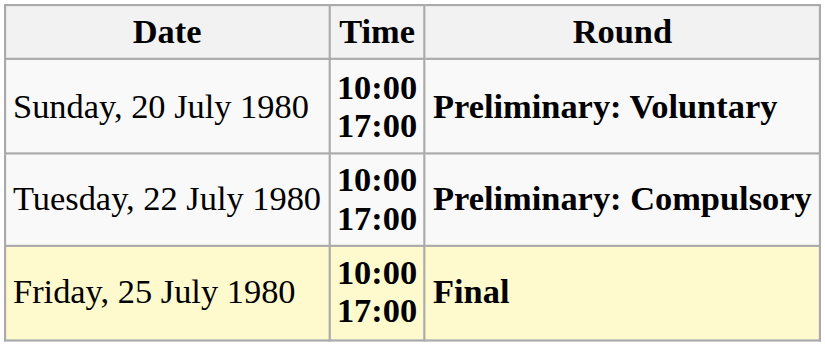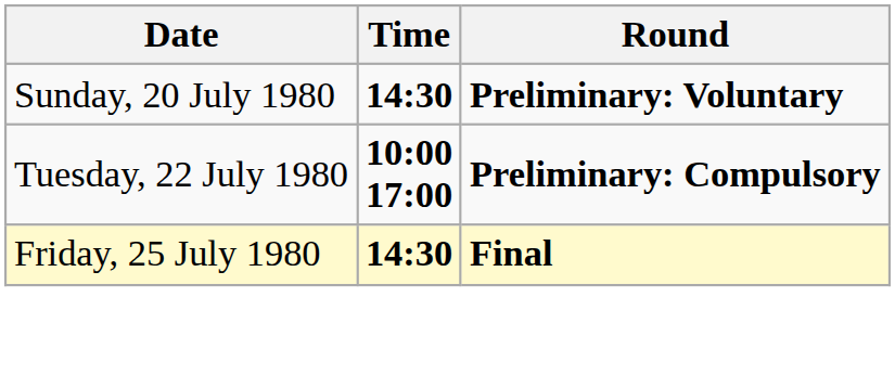 <table class="wikitable">
 <tr>
 <th>Date</th>
 <th>Time</th>
 <th>Round</th>
 </tr>
 <tr>
 <td>Sunday, 20 July 1980</td>
-<td><strong>10:00</strong><br><strong>17:00</strong></td>
+<td><strong>14:30</strong></td>
 <td><strong>Preliminary: Voluntary</strong></td>
 </tr>
 <tr>
 <td>Tuesday, 22 July 1980</td>
 <td><strong>10:00</strong><br><strong>17:00</strong></td>
 <td><strong>Preliminary: Compulsory</strong></td>
 </tr>
 <tr style=background:lemonchiffon>
 <td>Friday, 25 July 1980</td>
-<td><strong>10:00</strong><br><strong>17:00</strong></td>
+<td><strong>14:30</strong></td>
 <td><strong>Final</strong></td>
 </tr>
 </table>
